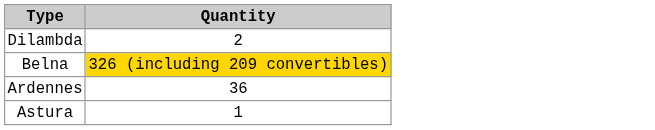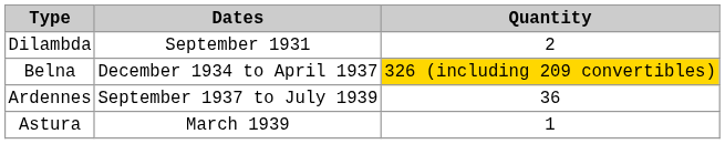 <table class="sortable" id="t2008" rules="all" cellpadding="2" cellspacing="0" style="text-align: center; border: 1px solid #999">
 <tr style="background:#CCCCCC;">
 <th>Type</th>
+<th>Dates</th>
 <th>Quantity</th>
 </tr>
 <tr>
 <td>Dilambda</td>
+<td>September 1931</td>
 <td>2</td>
 </tr>
 <tr>
 <td>Belna</td>
+<td>December 1934 to April 1937</td>
 <td style="background: gold;">326 (including 209 convertibles)</td>
 </tr>
 <tr>
 <td>Ardennes</td>
+<td>September 1937 to July 1939</td>
 <td>36</td>
 </tr>
 <tr>
 <td>Astura</td>
+<td>March 1939</td>
 <td>1</td>
 </tr>
 </table>
